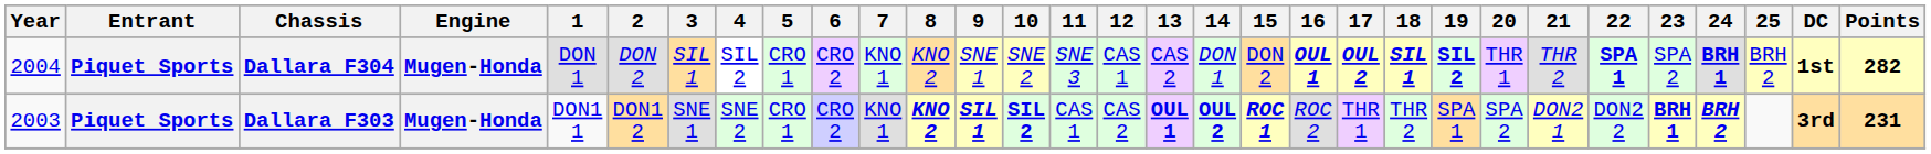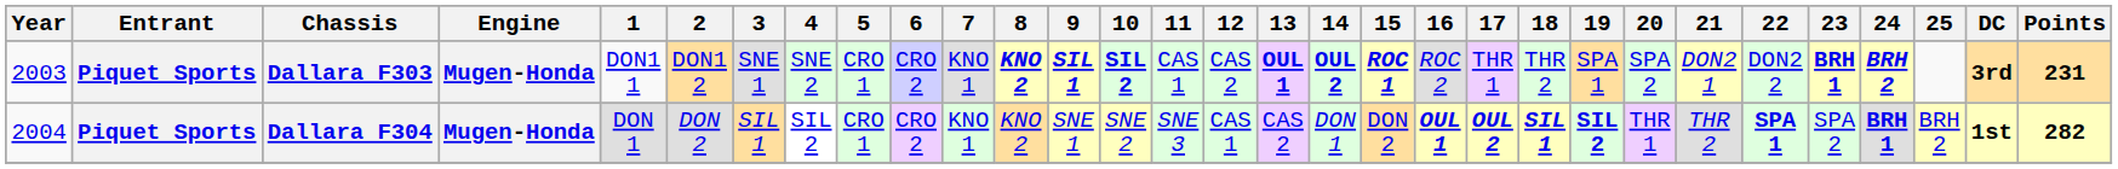 <table class="wikitable" style="text-align:center; font-size:85%">
 <tr>
 <th>Year</th>
 <th>Entrant</th>
 <th>Chassis</th>
 <th>Engine</th>
 <th>1</th>
 <th>2</th>
 <th>3</th>
 <th>4</th>
 <th>5</th>
 <th>6</th>
 <th>7</th>
 <th>8</th>
 <th>9</th>
 <th>10</th>
 <th>11</th>
 <th>12</th>
 <th>13</th>
 <th>14</th>
 <th>15</th>
 <th>16</th>
 <th>17</th>
 <th>18</th>
 <th>19</th>
 <th>20</th>
 <th>21</th>
 <th>22</th>
 <th>23</th>
 <th>24</th>
 <th>25</th>
 <th>DC</th>
 <th>Points</th>
 </tr>
 <tr>
+<td><a href='#'>2003</a></td>
+<th nowrap><a href='#'>Piquet Sports</a></th>
+<th nowrap><a href='#'>Dallara F303</a></th>
+<th nowrap><a href='#'>Mugen</a>-<a href='#'>Honda</a></th>
+<td><a href='#'>DON1<br>1</a><br></td>
+<td style="background:#FFDF9F;"><a href='#'>DON1<br>2</a><br></td>
+<td style="background:#DFDFDF;"><a href='#'>SNE<br>1</a><br></td>
+<td style="background:#DFFFDF;"><a href='#'>SNE<br>2</a><br></td>
+<td style="background:#DFFFDF;"><a href='#'>CRO<br>1</a><br></td>
+<td style="background:#CFCFFF;"><a href='#'>CRO<br>2</a><br></td>
+<td style="background:#DFDFDF;"><a href='#'>KNO<br>1</a><br></td>
+<td style="background:#FFFFBF;"><strong><em><a href='#'>KNO<br>2</a></em></strong><br></td>
+<td style="background:#FFFFBF;"><strong><em><a href='#'>SIL<br>1</a></em></strong><br></td>
+<td style="background:#DFFFDF;"><strong><a href='#'>SIL<br>2</a></strong><br></td>
+<td style="background:#DFFFDF;"><a href='#'>CAS<br>1</a><br></td>
+<td style="background:#DFFFDF;"><a href='#'>CAS<br>2</a><br></td>
+<td style="background:#EFCFFF;"><strong><a href='#'>OUL<br>1</a></strong><br></td>
+<td style="background:#DFFFDF;"><strong><a href='#'>OUL<br>2</a></strong><br></td>
+<td style="background:#FFFFBF;"><strong><em><a href='#'>ROC<br>1</a></em></strong><br></td>
+<td style="background:#DFDFDF;"><em><a href='#'>ROC<br>2</a></em><br></td>
+<td style="background:#EFCFFF;"><a href='#'>THR<br>1</a><br></td>
+<td style="background:#DFFFDF;"><a href='#'>THR<br>2</a><br></td>
+<td style="background:#FFDF9F;"><a href='#'>SPA<br>1</a><br></td>
+<td style="background:#DFFFDF;"><a href='#'>SPA<br>2</a><br></td>
+<td style="background:#FFFFBF;"><em><a href='#'>DON2<br>1</a></em><br></td>
+<td style="background:#DFFFDF;"><a href='#'>DON2<br>2</a></td>
+<td style="background:#FFFFBF;"><strong><a href='#'>BRH<br>1</a></strong><br></td>
+<td style="background:#FFFFBF;"><strong><em><a href='#'>BRH<br>2</a></em></strong><br></td>
+<td></td>
+<th style="background:#FFDF9F;">3rd</th>
+<th style="background:#FFDF9F;">231</th>
+</tr>
+<tr>
 <td><a href='#'>2004</a></td>
 <th nowrap><a href='#'>Piquet Sports</a></th>
 <th nowrap><a href='#'>Dallara F304</a></th>
 <th nowrap><a href='#'>Mugen</a>-<a href='#'>Honda</a></th>
 <td style="background:#DFDFDF;"><a href='#'>DON<br>1</a><br></td>
 <td style="background:#DFDFDF;"><em><a href='#'>DON<br>2</a></em><br></td>
 <td style="background:#FFDF9F;"><em><a href='#'>SIL<br>1</a></em><br></td>
 <td style="background:#FFFFFF;"><a href='#'>SIL<br>2</a><br></td>
 <td style="background:#DFFFDF;"><a href='#'>CRO<br>1</a><br></td>
 <td style="background:#EFCFFF;"><a href='#'>CRO<br>2</a><br></td>
 <td style="background:#DFFFDF;"><a href='#'>KNO<br>1</a><br></td>
 <td style="background:#FFDF9F;"><em><a href='#'>KNO<br>2</a></em><br></td>
 <td style="background:#FFFFBF;"><em><a href='#'>SNE<br>1</a></em><br></td>
 <td style="background:#FFFFBF;"><em><a href='#'>SNE<br>2</a></em><br></td>
 <td style="background:#DFFFDF;"><em><a href='#'>SNE<br>3</a></em><br></td>
 <td style="background:#DFFFDF;"><a href='#'>CAS<br>1</a><br></td>
 <td style="background:#EFCFFF;"><a href='#'>CAS<br>2</a><br></td>
 <td style="background:#DFFFDF;"><em><a href='#'>DON<br>1</a></em><br></td>
 <td style="background:#FFDF9F;"><a href='#'>DON<br>2</a><br></td>
 <td style="background:#FFFFBF;"><strong><em><a href='#'>OUL<br>1</a></em></strong><br></td>
 <td style="background:#FFFFBF;"><strong><em><a href='#'>OUL<br>2</a></em></strong><br></td>
 <td style="background:#FFFFBF;"><strong><em><a href='#'>SIL<br>1</a></em></strong><br></td>
 <td style="background:#DFFFDF;"><strong><a href='#'>SIL<br>2</a></strong><br></td>
 <td style="background:#EFCFFF;"><a href='#'>THR<br>1</a><br></td>
 <td style="background:#DFDFDF;"><em><a href='#'>THR<br>2</a></em><br></td>
 <td style="background:#DFFFDF;"><strong><a href='#'>SPA<br>1</a></strong><br></td>
 <td style="background:#DFFFDF;"><a href='#'>SPA<br>2</a><br></td>
 <td style="background:#DFDFDF;"><strong><a href='#'>BRH<br>1</a></strong><br></td>
 <td style="background:#FFFFBF;"><a href='#'>BRH<br>2</a><br></td>
 <th style="background:#FFFFBF;">1st</th>
 <th style="background:#FFFFBF;">282</th>
 </tr>
 <tr>
-<td><a href='#'>2003</a></td>
-<th nowrap><a href='#'>Piquet Sports</a></th>
-<th nowrap><a href='#'>Dallara F303</a></th>
-<th nowrap><a href='#'>Mugen</a>-<a href='#'>Honda</a></th>
-<td><a href='#'>DON1<br>1</a><br></td>
-<td style="background:#FFDF9F;"><a href='#'>DON1<br>2</a><br></td>
-<td style="background:#DFDFDF;"><a href='#'>SNE<br>1</a><br></td>
-<td style="background:#DFFFDF;"><a href='#'>SNE<br>2</a><br></td>
-<td style="background:#DFFFDF;"><a href='#'>CRO<br>1</a><br></td>
-<td style="background:#CFCFFF;"><a href='#'>CRO<br>2</a><br></td>
-<td style="background:#DFDFDF;"><a href='#'>KNO<br>1</a><br></td>
-<td style="background:#FFFFBF;"><strong><em><a href='#'>KNO<br>2</a></em></strong><br></td>
-<td style="background:#FFFFBF;"><strong><em><a href='#'>SIL<br>1</a></em></strong><br></td>
-<td style="background:#DFFFDF;"><strong><a href='#'>SIL<br>2</a></strong><br></td>
-<td style="background:#DFFFDF;"><a href='#'>CAS<br>1</a><br></td>
-<td style="background:#DFFFDF;"><a href='#'>CAS<br>2</a><br></td>
-<td style="background:#EFCFFF;"><strong><a href='#'>OUL<br>1</a></strong><br></td>
-<td style="background:#DFFFDF;"><strong><a href='#'>OUL<br>2</a></strong><br></td>
-<td style="background:#FFFFBF;"><strong><em><a href='#'>ROC<br>1</a></em></strong><br></td>
-<td style="background:#DFDFDF;"><em><a href='#'>ROC<br>2</a></em><br></td>
-<td style="background:#EFCFFF;"><a href='#'>THR<br>1</a><br></td>
-<td style="background:#DFFFDF;"><a href='#'>THR<br>2</a><br></td>
-<td style="background:#FFDF9F;"><a href='#'>SPA<br>1</a><br></td>
-<td style="background:#DFFFDF;"><a href='#'>SPA<br>2</a><br></td>
-<td style="background:#FFFFBF;"><em><a href='#'>DON2<br>1</a></em><br></td>
-<td style="background:#DFFFDF;"><a href='#'>DON2<br>2</a></td>
-<td style="background:#FFFFBF;"><strong><a href='#'>BRH<br>1</a></strong><br></td>
-<td style="background:#FFFFBF;"><strong><em><a href='#'>BRH<br>2</a></em></strong><br></td>
-<td></td>
-<th style="background:#FFDF9F;">3rd</th>
-<th style="background:#FFDF9F;">231</th>
-</tr>
-<tr>
 </tr>
 </table>
